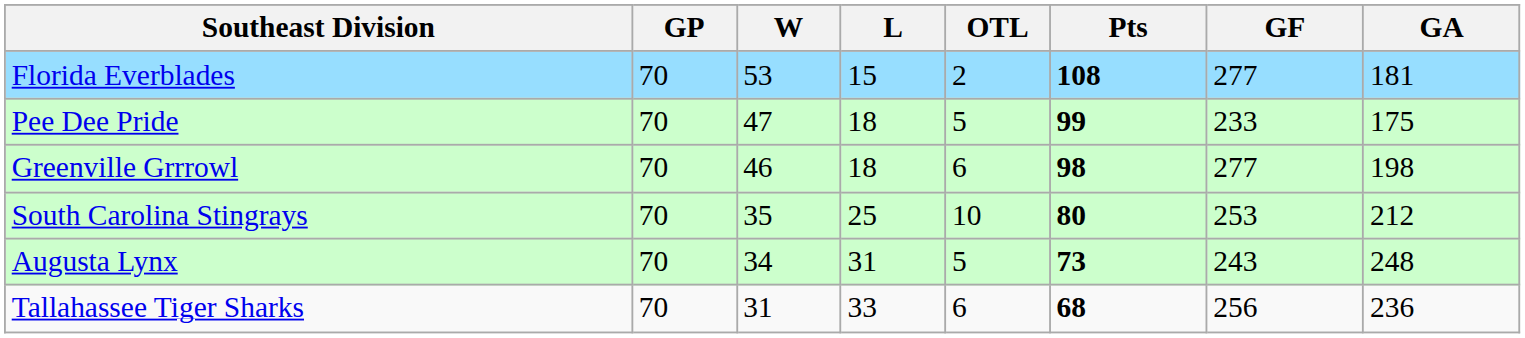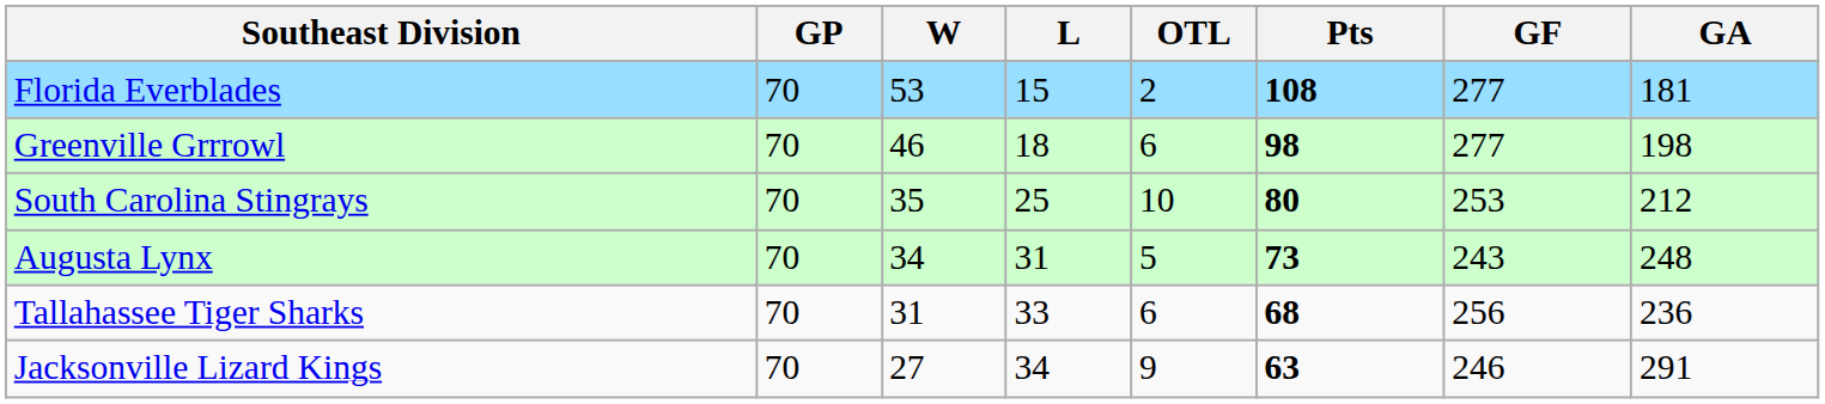 <table class="wikitable">
 <tr>
 <th bgcolor="#DDDDFF" width="30%">Southeast Division</th>
 <th bgcolor="#DDDDFF" width="5%">GP</th>
 <th bgcolor="#DDDDFF" width="5%">W</th>
 <th bgcolor="#DDDDFF" width="5%">L</th>
 <th bgcolor="#DDDDFF" width="5%">OTL</th>
 <th bgcolor="#DDDDFF" width="7.5%">Pts</th>
 <th bgcolor="#DDDDFF" width="7.5%">GF</th>
 <th bgcolor="#DDDDFF" width="7.5%">GA</th>
 </tr>
 <tr bgcolor="#97DEFF">
 <td><a href='#'>Florida Everblades</a></td>
 <td>70</td>
 <td>53</td>
 <td>15</td>
 <td>2</td>
 <td><strong>108</strong></td>
 <td>277</td>
 <td>181</td>
-</tr>
-<tr bgcolor="#ccffcc">
-<td><a href='#'>Pee Dee Pride</a></td>
-<td>70</td>
-<td>47</td>
-<td>18</td>
-<td>5</td>
-<td><strong>99</strong></td>
-<td>233</td>
-<td>175</td>
 </tr>
 <tr bgcolor="#ccffcc">
 <td><a href='#'>Greenville Grrrowl</a></td>
 <td>70</td>
 <td>46</td>
 <td>18</td>
 <td>6</td>
 <td><strong>98</strong></td>
 <td>277</td>
 <td>198</td>
 </tr>
 <tr bgcolor="#ccffcc">
 <td><a href='#'>South Carolina Stingrays</a></td>
 <td>70</td>
 <td>35</td>
 <td>25</td>
 <td>10</td>
 <td><strong>80</strong></td>
 <td>253</td>
 <td>212</td>
 </tr>
 <tr bgcolor="#ccffcc">
 <td><a href='#'>Augusta Lynx</a></td>
 <td>70</td>
 <td>34</td>
 <td>31</td>
 <td>5</td>
 <td><strong>73</strong></td>
 <td>243</td>
 <td>248</td>
 </tr>
 <tr>
 <td><a href='#'>Tallahassee Tiger Sharks</a></td>
 <td>70</td>
 <td>31</td>
 <td>33</td>
 <td>6</td>
 <td><strong>68</strong></td>
 <td>256</td>
 <td>236</td>
 </tr>
+<tr>
+<td><a href='#'>Jacksonville Lizard Kings</a></td>
+<td>70</td>
+<td>27</td>
+<td>34</td>
+<td>9</td>
+<td><strong>63</strong></td>
+<td>246</td>
+<td>291</td>
+</tr>
 </table>
